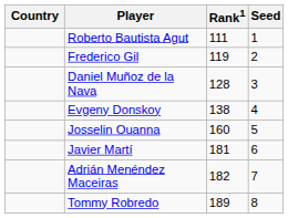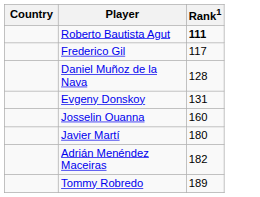 <table class="sortable wikitable">
 <tr>
 <th width="70">Country</th>
 <th width="175">Player</th>
 <th>Rank<sup>1</sup></th>
-<th>Seed</th>
 </tr>
 <tr>
 <td></td>
 <td><a href='#'>Roberto Bautista Agut</a></td>
-<td>111</td>
-<td>1</td>
+<td><strong>111</strong></td>
 </tr>
 <tr>
 <td></td>
 <td><a href='#'>Frederico Gil</a></td>
-<td>119</td>
-<td>2</td>
+<td>117</td>
 </tr>
 <tr>
 <td></td>
 <td><a href='#'>Daniel Muñoz de la Nava</a></td>
 <td>128</td>
-<td>3</td>
 </tr>
 <tr>
 <td></td>
 <td><a href='#'>Evgeny Donskoy</a></td>
-<td>138</td>
-<td>4</td>
+<td>131</td>
 </tr>
 <tr>
 <td></td>
 <td><a href='#'>Josselin Ouanna</a></td>
 <td>160</td>
-<td>5</td>
 </tr>
 <tr>
 <td></td>
 <td><a href='#'>Javier Martí</a></td>
-<td>181</td>
-<td>6</td>
+<td>180</td>
 </tr>
 <tr>
 <td></td>
 <td><a href='#'>Adrián Menéndez Maceiras</a></td>
 <td>182</td>
-<td>7</td>
 </tr>
 <tr>
 <td></td>
 <td><a href='#'>Tommy Robredo</a></td>
 <td>189</td>
-<td>8</td>
 </tr>
 </table>
